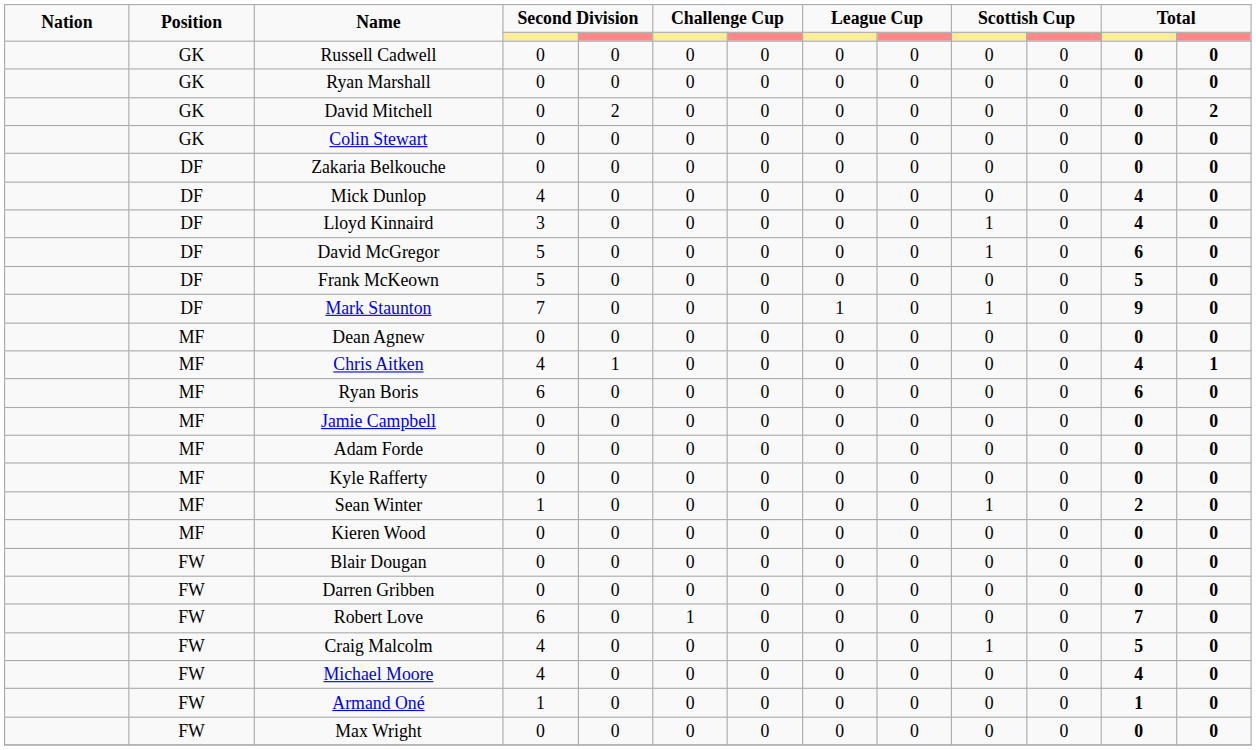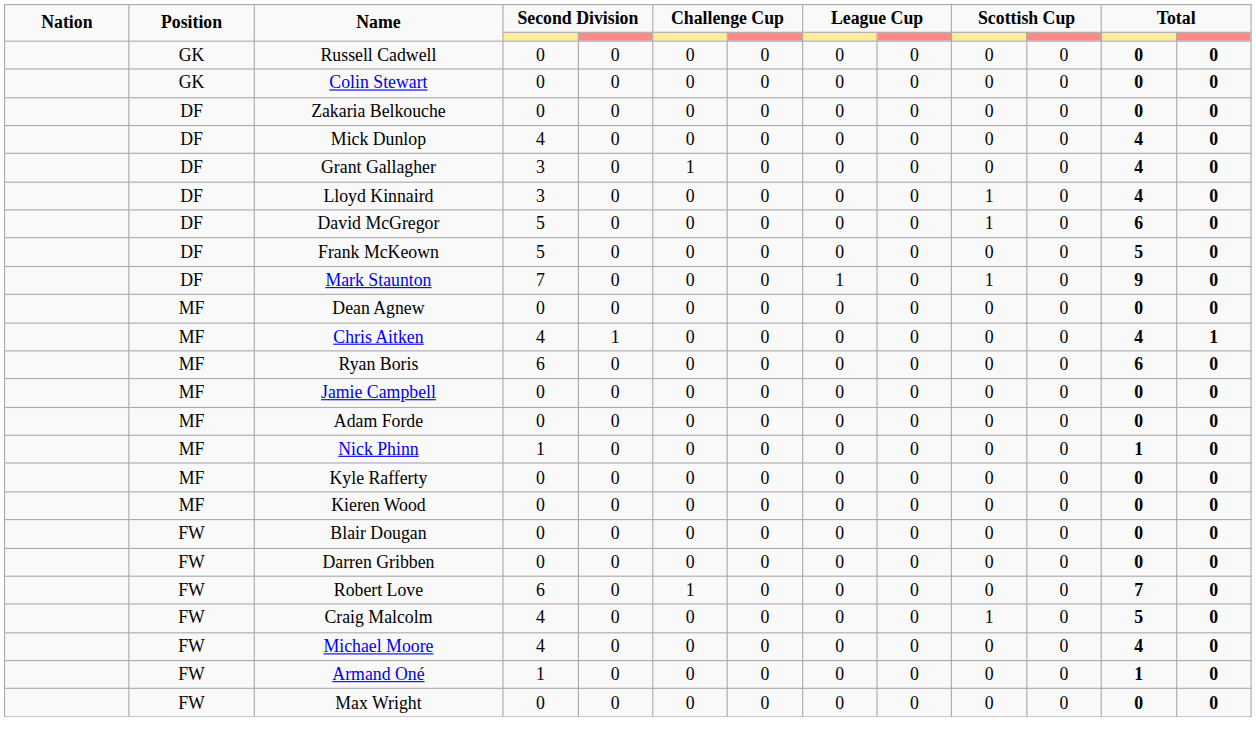 <table class="wikitable" style="font-size: 100%; text-align: center;">
 <tr>
 <td rowspan="2" width="10%" align="center"><strong>Nation</strong></td>
 <td rowspan="2" width="10%" align="center"><strong>Position</strong></td>
 <td rowspan="2" width="20%" align="center"><strong>Name</strong></td>
 <td colspan="2" align="center"><strong>Second Division</strong></td>
 <td colspan="2" align="center"><strong>Challenge Cup</strong></td>
 <td colspan="2" align="center"><strong>League Cup</strong></td>
 <td colspan="2" align="center"><strong>Scottish Cup</strong></td>
 <td colspan="2" align="center"><strong>Total </strong></td>
 </tr>
 <tr>
 <th width=60 style="background: #FFEE99"></th>
 <th width=60 style="background: #FF8888"></th>
 <th width=60 style="background: #FFEE99"></th>
 <th width=60 style="background: #FF8888"></th>
 <th width=60 style="background: #FFEE99"></th>
 <th width=60 style="background: #FF8888"></th>
 <th width=60 style="background: #FFEE99"></th>
 <th width=60 style="background: #FF8888"></th>
 <th width=60 style="background: #FFEE99"></th>
 <th width=60 style="background: #FF8888"></th>
 </tr>
 <tr>
 <td></td>
 <td>GK</td>
 <td>Russell Cadwell</td>
 <td>0</td>
 <td>0</td>
 <td>0</td>
 <td>0</td>
 <td>0</td>
 <td>0</td>
 <td>0</td>
 <td>0</td>
 <td><strong>0</strong></td>
 <td><strong>0</strong></td>
 </tr>
 <tr>
 <td></td>
 <td>GK</td>
-<td>Ryan Marshall</td>
-<td>0</td>
-<td>0</td>
-<td>0</td>
-<td>0</td>
-<td>0</td>
-<td>0</td>
-<td>0</td>
-<td>0</td>
-<td><strong>0</strong></td>
-<td><strong>0</strong></td>
-</tr>
-<tr>
-<td></td>
-<td>GK</td>
-<td>David Mitchell</td>
-<td>0</td>
-<td>2</td>
-<td>0</td>
-<td>0</td>
-<td>0</td>
-<td>0</td>
-<td>0</td>
-<td>0</td>
-<td><strong>0</strong></td>
-<td><strong>2</strong></td>
-</tr>
-<tr>
-<td></td>
-<td>GK</td>
 <td><a href='#'>Colin Stewart</a></td>
 <td>0</td>
 <td>0</td>
 <td>0</td>
 <td>0</td>
 <td>0</td>
 <td>0</td>
 <td>0</td>
 <td>0</td>
 <td><strong>0</strong></td>
 <td><strong>0</strong></td>
 </tr>
 <tr>
 <td></td>
 <td>DF</td>
 <td>Zakaria Belkouche</td>
 <td>0</td>
 <td>0</td>
 <td>0</td>
 <td>0</td>
 <td>0</td>
 <td>0</td>
 <td>0</td>
 <td>0</td>
 <td><strong>0</strong></td>
 <td><strong>0</strong></td>
 </tr>
 <tr>
 <td></td>
 <td>DF</td>
 <td>Mick Dunlop</td>
 <td>4</td>
 <td>0</td>
 <td>0</td>
+<td>0</td>
+<td>0</td>
+<td>0</td>
+<td>0</td>
+<td>0</td>
+<td><strong>4</strong></td>
+<td><strong>0</strong></td>
+</tr>
+<tr>
+<td></td>
+<td>DF</td>
+<td>Grant Gallagher</td>
+<td>3</td>
+<td>0</td>
+<td>1</td>
 <td>0</td>
 <td>0</td>
 <td>0</td>
 <td>0</td>
 <td>0</td>
 <td><strong>4</strong></td>
 <td><strong>0</strong></td>
 </tr>
 <tr>
 <td></td>
 <td>DF</td>
 <td>Lloyd Kinnaird</td>
 <td>3</td>
 <td>0</td>
 <td>0</td>
 <td>0</td>
 <td>0</td>
 <td>0</td>
 <td>1</td>
 <td>0</td>
 <td><strong>4</strong></td>
 <td><strong>0</strong></td>
 </tr>
 <tr>
 <td></td>
 <td>DF</td>
 <td>David McGregor</td>
 <td>5</td>
 <td>0</td>
 <td>0</td>
 <td>0</td>
 <td>0</td>
 <td>0</td>
 <td>1</td>
 <td>0</td>
 <td><strong>6</strong></td>
 <td><strong>0</strong></td>
 </tr>
 <tr>
 <td></td>
 <td>DF</td>
 <td>Frank McKeown</td>
 <td>5</td>
 <td>0</td>
 <td>0</td>
 <td>0</td>
 <td>0</td>
 <td>0</td>
 <td>0</td>
 <td>0</td>
 <td><strong>5</strong></td>
 <td><strong>0</strong></td>
 </tr>
 <tr>
 <td></td>
 <td>DF</td>
 <td><a href='#'>Mark Staunton</a></td>
 <td>7</td>
 <td>0</td>
 <td>0</td>
 <td>0</td>
 <td>1</td>
 <td>0</td>
 <td>1</td>
 <td>0</td>
 <td><strong>9</strong></td>
 <td><strong>0</strong></td>
 </tr>
 <tr>
 <td></td>
 <td>MF</td>
 <td>Dean Agnew</td>
 <td>0</td>
 <td>0</td>
 <td>0</td>
 <td>0</td>
 <td>0</td>
 <td>0</td>
 <td>0</td>
 <td>0</td>
 <td><strong>0</strong></td>
 <td><strong>0</strong></td>
 </tr>
 <tr>
 <td></td>
 <td>MF</td>
 <td><a href='#'>Chris Aitken</a></td>
 <td>4</td>
 <td>1</td>
 <td>0</td>
 <td>0</td>
 <td>0</td>
 <td>0</td>
 <td>0</td>
 <td>0</td>
 <td><strong>4</strong></td>
 <td><strong>1</strong></td>
 </tr>
 <tr>
 <td></td>
 <td>MF</td>
 <td>Ryan Boris</td>
 <td>6</td>
 <td>0</td>
 <td>0</td>
 <td>0</td>
 <td>0</td>
 <td>0</td>
 <td>0</td>
 <td>0</td>
 <td><strong>6</strong></td>
 <td><strong>0</strong></td>
 </tr>
 <tr>
 <td></td>
 <td>MF</td>
 <td><a href='#'>Jamie Campbell</a></td>
 <td>0</td>
 <td>0</td>
 <td>0</td>
 <td>0</td>
 <td>0</td>
 <td>0</td>
 <td>0</td>
 <td>0</td>
 <td><strong>0</strong></td>
 <td><strong>0</strong></td>
 </tr>
 <tr>
 <td></td>
 <td>MF</td>
 <td>Adam Forde</td>
 <td>0</td>
 <td>0</td>
 <td>0</td>
 <td>0</td>
 <td>0</td>
 <td>0</td>
 <td>0</td>
 <td>0</td>
 <td><strong>0</strong></td>
 <td><strong>0</strong></td>
 </tr>
 <tr>
 <td></td>
 <td>MF</td>
+<td><a href='#'>Nick Phinn</a></td>
+<td>1</td>
+<td>0</td>
+<td>0</td>
+<td>0</td>
+<td>0</td>
+<td>0</td>
+<td>0</td>
+<td>0</td>
+<td><strong>1</strong></td>
+<td><strong>0</strong></td>
+</tr>
+<tr>
+<td></td>
+<td>MF</td>
 <td>Kyle Rafferty</td>
 <td>0</td>
 <td>0</td>
 <td>0</td>
 <td>0</td>
 <td>0</td>
 <td>0</td>
 <td>0</td>
 <td>0</td>
 <td><strong>0</strong></td>
-<td><strong>0</strong></td>
-</tr>
-<tr>
-<td></td>
-<td>MF</td>
-<td>Sean Winter</td>
-<td>1</td>
-<td>0</td>
-<td>0</td>
-<td>0</td>
-<td>0</td>
-<td>0</td>
-<td>1</td>
-<td>0</td>
-<td><strong>2</strong></td>
 <td><strong>0</strong></td>
 </tr>
 <tr>
 <td></td>
 <td>MF</td>
 <td>Kieren Wood</td>
 <td>0</td>
 <td>0</td>
 <td>0</td>
 <td>0</td>
 <td>0</td>
 <td>0</td>
 <td>0</td>
 <td>0</td>
 <td><strong>0</strong></td>
 <td><strong>0</strong></td>
 </tr>
 <tr>
 <td></td>
 <td>FW</td>
 <td>Blair Dougan</td>
 <td>0</td>
 <td>0</td>
 <td>0</td>
 <td>0</td>
 <td>0</td>
 <td>0</td>
 <td>0</td>
 <td>0</td>
 <td><strong>0</strong></td>
 <td><strong>0</strong></td>
 </tr>
 <tr>
 <td></td>
 <td>FW</td>
 <td>Darren Gribben</td>
 <td>0</td>
 <td>0</td>
 <td>0</td>
 <td>0</td>
 <td>0</td>
 <td>0</td>
 <td>0</td>
 <td>0</td>
 <td><strong>0</strong></td>
 <td><strong>0</strong></td>
 </tr>
 <tr>
 <td></td>
 <td>FW</td>
 <td>Robert Love</td>
 <td>6</td>
 <td>0</td>
 <td>1</td>
 <td>0</td>
 <td>0</td>
 <td>0</td>
 <td>0</td>
 <td>0</td>
 <td><strong>7</strong></td>
 <td><strong>0</strong></td>
 </tr>
 <tr>
 <td></td>
 <td>FW</td>
 <td>Craig Malcolm</td>
 <td>4</td>
 <td>0</td>
 <td>0</td>
 <td>0</td>
 <td>0</td>
 <td>0</td>
 <td>1</td>
 <td>0</td>
 <td><strong>5</strong></td>
 <td><strong>0</strong></td>
 </tr>
 <tr>
 <td></td>
 <td>FW</td>
 <td><a href='#'>Michael Moore</a></td>
 <td>4</td>
 <td>0</td>
 <td>0</td>
 <td>0</td>
 <td>0</td>
 <td>0</td>
 <td>0</td>
 <td>0</td>
 <td><strong>4</strong></td>
 <td><strong>0</strong></td>
 </tr>
 <tr>
 <td></td>
 <td>FW</td>
 <td><a href='#'>Armand Oné</a></td>
 <td>1</td>
 <td>0</td>
 <td>0</td>
 <td>0</td>
 <td>0</td>
 <td>0</td>
 <td>0</td>
 <td>0</td>
 <td><strong>1</strong></td>
 <td><strong>0</strong></td>
 </tr>
 <tr>
 <td></td>
 <td>FW</td>
 <td>Max Wright</td>
 <td>0</td>
 <td>0</td>
 <td>0</td>
 <td>0</td>
 <td>0</td>
 <td>0</td>
 <td>0</td>
 <td>0</td>
 <td><strong>0</strong></td>
 <td><strong>0</strong></td>
 </tr>
 <tr>
 </tr>
 </table>
